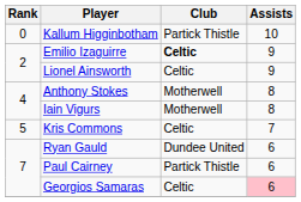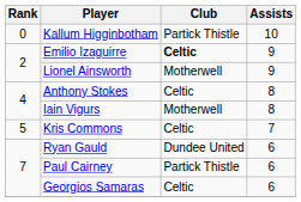 <table class="wikitable" style="text-align:center">
 <tr>
 <th>Rank</th>
 <th>Player</th>
 <th>Club</th>
 <th>Assists</th>
 </tr>
 <tr>
 <td rowspan="1">0</td>
 <td align="left"> <a href='#'>Kallum Higginbotham</a></td>
 <td align="left">Partick Thistle</td>
 <td>10</td>
 </tr>
 <tr>
 <td rowspan="2">2</td>
 <td align="left"> <a href='#'>Emilio Izaguirre</a></td>
 <td align="left"><strong>Celtic</strong></td>
 <td>9</td>
 </tr>
 <tr>
 <td align="left"> <a href='#'>Lionel Ainsworth</a></td>
-<td align="left">Celtic</td>
+<td align="left">Motherwell</td>
 <td>9</td>
 </tr>
 <tr>
 <td rowspan="2">4</td>
 <td align="left"> <a href='#'>Anthony Stokes</a></td>
-<td align="left">Motherwell</td>
+<td align="left">Celtic</td>
 <td>8</td>
 </tr>
 <tr>
 <td align="left"> <a href='#'>Iain Vigurs</a></td>
 <td align="left">Motherwell</td>
 <td>8</td>
 </tr>
 <tr>
 <td rowspan="1">5</td>
 <td align="left"> <a href='#'>Kris Commons</a></td>
 <td align="left">Celtic</td>
 <td>7</td>
 </tr>
 <tr>
 <td rowspan="3">7</td>
 <td align="left"> <a href='#'>Ryan Gauld</a></td>
 <td align="left">Dundee United</td>
 <td>6</td>
 </tr>
 <tr>
 <td align="left"> <a href='#'>Paul Cairney</a></td>
 <td align="left">Partick Thistle</td>
 <td>6</td>
 </tr>
 <tr>
 <td align="left"> <a href='#'>Georgios Samaras</a></td>
 <td align="left">Celtic</td>
-<td style="background: pink;">6</td>
+<td>6</td>
 </tr>
 <tr>
 </tr>
 </table>
